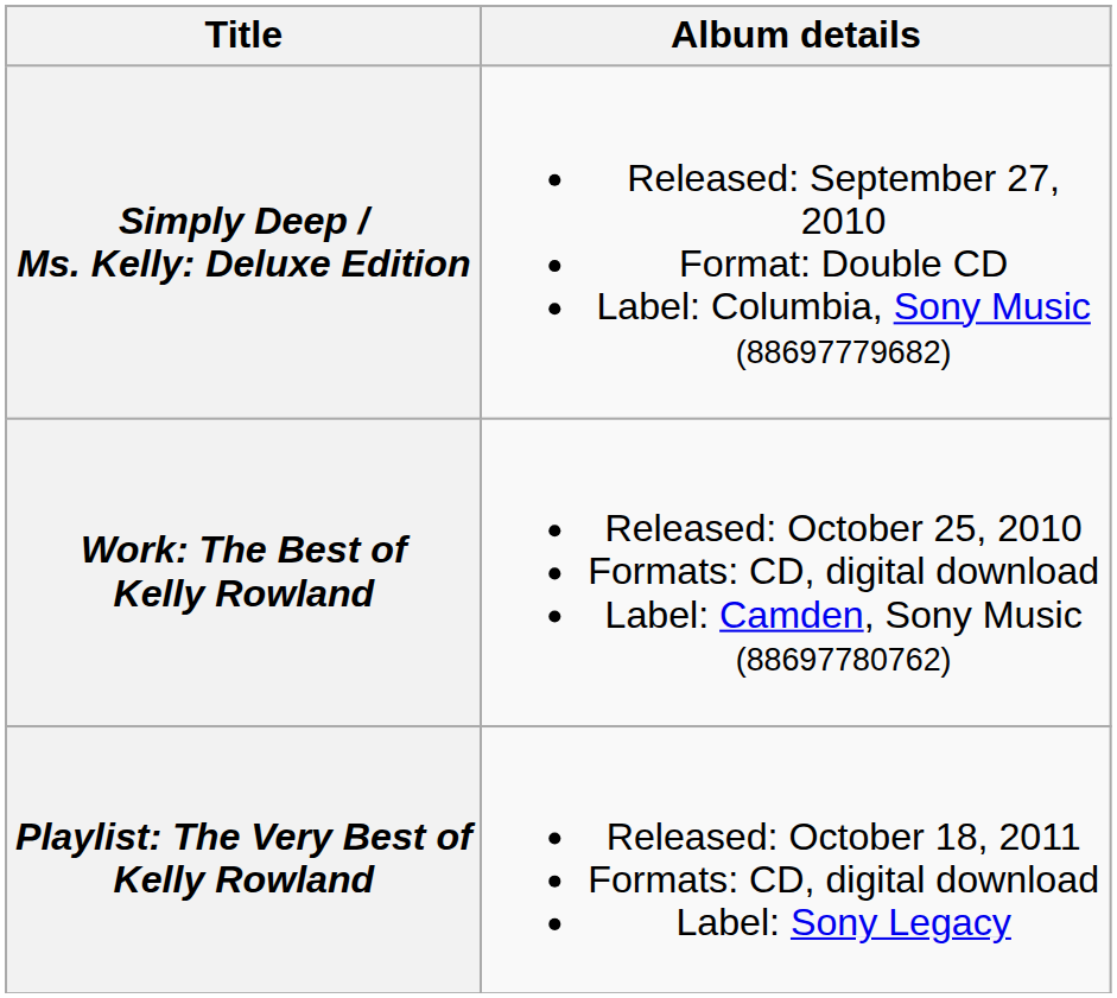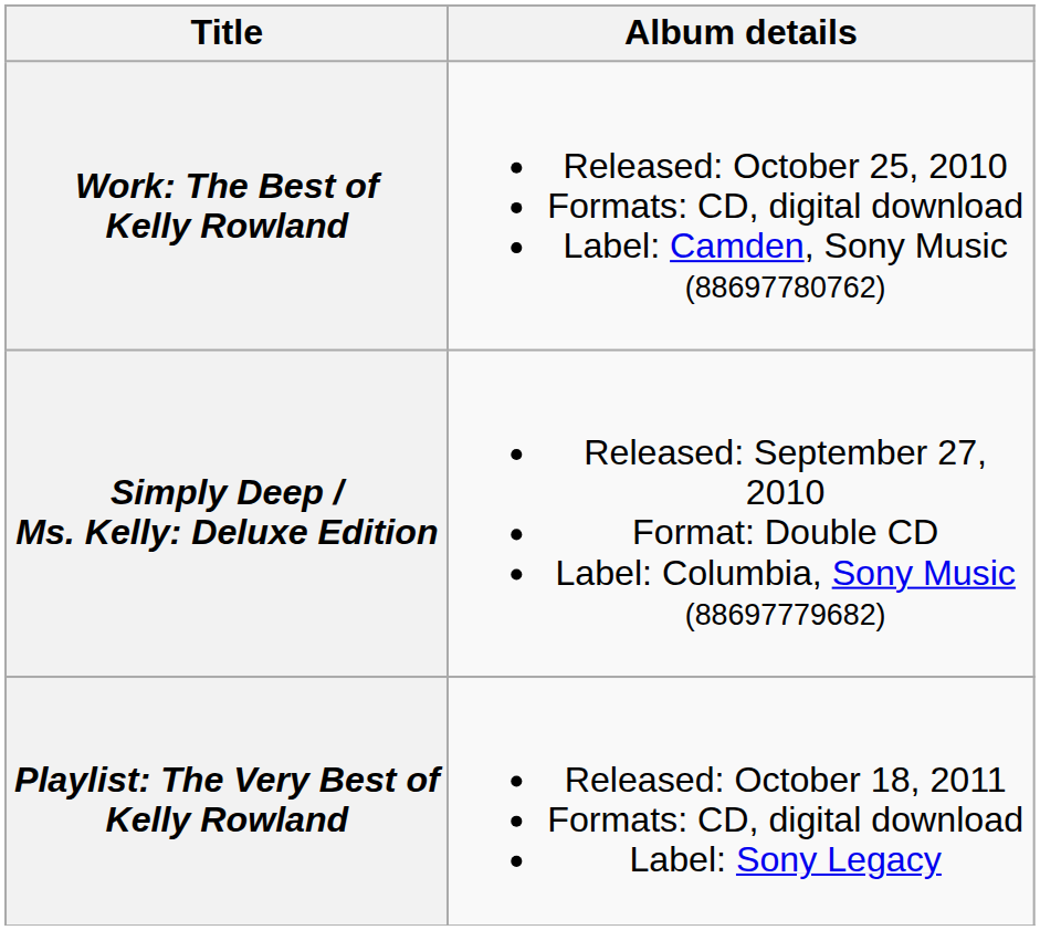 <table class="wikitable plainrowheaders" style="text-align:center;" border="1">
 <tr>
 <th scope="col" style="width:12em;">Title</th>
 <th scope="col" style="width:16em;">Album details</th>
 </tr>
 <tr>
+<th scope="row"><em>Work: The Best of Kelly Rowland</em></th>
+<td><br><ul><li>Released: October 25, 2010</li><li>Formats: CD, digital download</li><li>Label: <a href='#'>Camden</a>, Sony Music <small>(88697780762)</small></li></ul></td>
+</tr>
+<tr>
 <th scope="row"><em>Simply Deep /<br>Ms. Kelly: Deluxe Edition</em></th>
 <td><br><ul><li>Released: September 27, 2010</li><li>Format: Double CD</li><li>Label: Columbia, <a href='#'>Sony Music</a> <small>(88697779682)</small></li></ul></td>
-</tr>
-<tr>
-<th scope="row"><em>Work: The Best of Kelly Rowland</em></th>
-<td><br><ul><li>Released: October 25, 2010</li><li>Formats: CD, digital download</li><li>Label: <a href='#'>Camden</a>, Sony Music <small>(88697780762)</small></li></ul></td>
 </tr>
 <tr>
 <th scope="row"><em>Playlist: The Very Best of Kelly Rowland</em></th>
 <td><br><ul><li>Released: October 18, 2011</li><li>Formats: CD, digital download</li><li>Label: <a href='#'>Sony Legacy</a></li></ul></td>
 </tr>
 </table>
